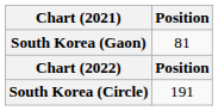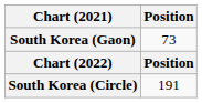 <table class="wikitable plainrowheaders" style="text-align:center">
 <tr>
 <th scope="col">Chart (2021)</th>
 <th scope="col">Position</th>
 </tr>
 <tr>
 <th scope="row">South Korea (Gaon)</th>
-<td>81</td>
+<td>73</td>
 </tr>
 <tr>
 <th scope="col">Chart (2022)</th>
 <th scope="col">Position</th>
 </tr>
 <tr>
 <th scope="row">South Korea (Circle)</th>
 <td>191</td>
 </tr>
 </table>
